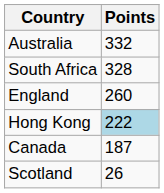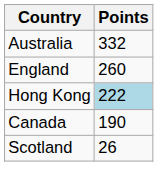 <table class="wikitable">
 <tr>
 <th>Country</th>
 <th>Points</th>
 </tr>
 <tr>
 <td>Australia</td>
 <td>332</td>
-</tr>
-<tr>
-<td>South Africa</td>
-<td>328</td>
 </tr>
 <tr>
 <td>England</td>
 <td>260</td>
 </tr>
 <tr>
 <td>Hong Kong</td>
 <td style="background: lightblue;">222</td>
 </tr>
 <tr>
 <td>Canada</td>
-<td>187</td>
+<td>190</td>
 </tr>
 <tr>
 <td>Scotland</td>
 <td>26</td>
 </tr>
 </table>
